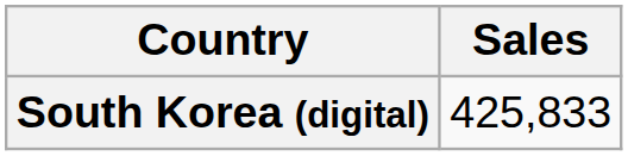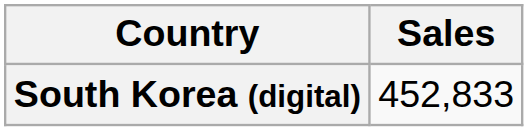 <table class="wikitable plainrowheaders">
 <tr>
 <th>Country</th>
 <th>Sales</th>
 </tr>
 <tr>
 <th scope="row">South Korea <small>(digital)</small></th>
-<td>425,833</td>
+<td>452,833</td>
 </tr>
 </table>
